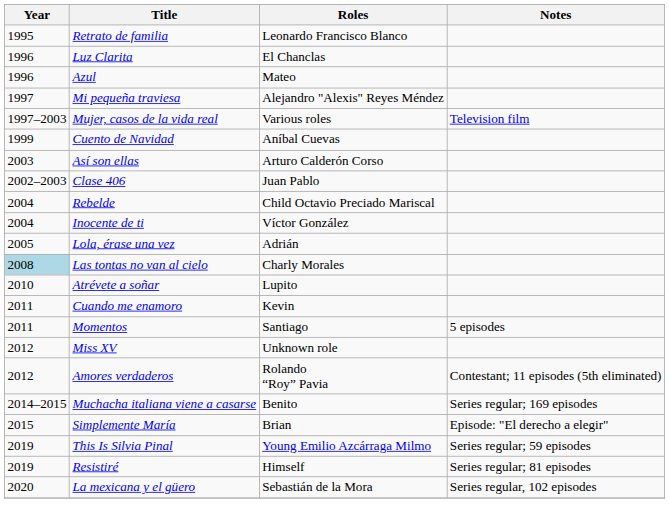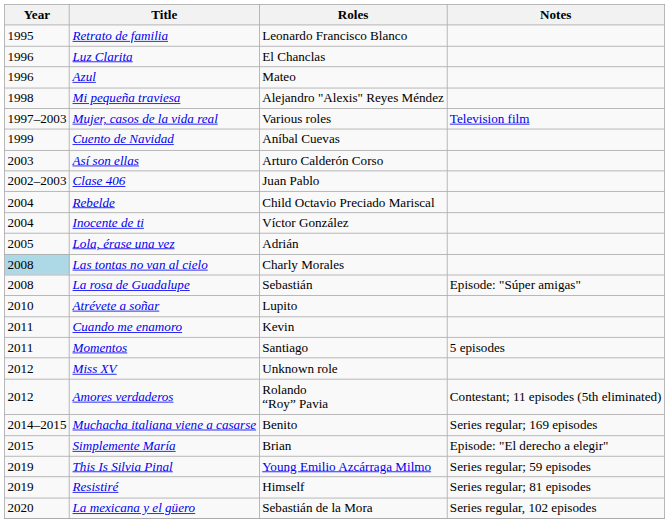 <table class="wikitable sortable">
 <tr>
 <th>Year</th>
 <th>Title</th>
 <th>Roles</th>
 <th>Notes</th>
 </tr>
 <tr>
 <td>1995</td>
 <td><em><a href='#'>Retrato de familia</a></em></td>
 <td>Leonardo Francisco Blanco</td>
 <td></td>
 </tr>
 <tr>
 <td>1996</td>
 <td><em><a href='#'>Luz Clarita</a></em></td>
 <td>El Chanclas</td>
 <td></td>
 </tr>
 <tr>
 <td>1996</td>
 <td><em><a href='#'>Azul</a></em></td>
 <td>Mateo</td>
 <td></td>
 </tr>
 <tr>
-<td>1997</td>
+<td>1998</td>
 <td><em><a href='#'>Mi pequeña traviesa</a></em></td>
 <td>Alejandro "Alexis" Reyes Méndez</td>
 <td></td>
 </tr>
 <tr>
 <td>1997–2003</td>
 <td><em><a href='#'>Mujer, casos de la vida real</a></em></td>
 <td>Various roles</td>
 <td><a href='#'>Television film</a></td>
 </tr>
 <tr>
 <td>1999</td>
 <td><em><a href='#'>Cuento de Navidad</a></em></td>
 <td>Aníbal Cuevas</td>
 <td></td>
 </tr>
 <tr>
 <td>2003</td>
 <td><em><a href='#'>Así son ellas</a></em></td>
 <td>Arturo Calderón Corso</td>
 <td></td>
 </tr>
 <tr>
 <td>2002–2003</td>
 <td><em><a href='#'>Clase 406</a></em></td>
 <td>Juan Pablo</td>
 <td></td>
 </tr>
 <tr>
 <td>2004</td>
 <td><em><a href='#'>Rebelde</a></em></td>
 <td>Child Octavio Preciado Mariscal</td>
 <td></td>
 </tr>
 <tr>
 <td>2004</td>
 <td><em><a href='#'>Inocente de ti</a></em></td>
 <td>Víctor González</td>
 <td></td>
 </tr>
 <tr>
 <td>2005</td>
 <td><em><a href='#'>Lola, érase una vez</a></em></td>
 <td>Adrián</td>
 <td></td>
 </tr>
 <tr>
 <td style="background: lightblue;">2008</td>
 <td><em><a href='#'>Las tontas no van al cielo</a></em></td>
 <td>Charly Morales</td>
 <td></td>
+</tr>
+<tr>
+<td>2008</td>
+<td><em><a href='#'>La rosa de Guadalupe</a></em></td>
+<td>Sebastián</td>
+<td>Episode: "Súper amigas"</td>
 </tr>
 <tr>
 <td>2010</td>
 <td><em><a href='#'>Atrévete a soñar</a></em></td>
 <td>Lupito</td>
 <td></td>
 </tr>
 <tr>
 <td>2011</td>
 <td><em><a href='#'>Cuando me enamoro</a></em></td>
 <td>Kevin</td>
 <td></td>
 </tr>
 <tr>
 <td>2011</td>
 <td><em><a href='#'>Momentos</a></em></td>
 <td>Santiago</td>
 <td>5 episodes</td>
 </tr>
 <tr>
 <td>2012</td>
 <td><em><a href='#'>Miss XV</a></em></td>
 <td>Unknown role</td>
 <td></td>
 </tr>
 <tr>
 <td>2012</td>
 <td><em><a href='#'>Amores verdaderos</a></em></td>
 <td>Rolando<br>“Roy” Pavia</td>
 <td>Contestant; 11 episodes (5th eliminated)</td>
 </tr>
 <tr>
 <td>2014–2015</td>
 <td><em><a href='#'>Muchacha italiana viene a casarse</a></em></td>
 <td>Benito</td>
 <td>Series regular; 169 episodes</td>
 </tr>
 <tr>
 <td>2015</td>
 <td><em><a href='#'>Simplemente María</a></em></td>
 <td>Brian</td>
 <td>Episode: "El derecho a elegir"</td>
 </tr>
 <tr>
 <td>2019</td>
 <td><em><a href='#'>This Is Silvia Pinal</a></em></td>
 <td><a href='#'>Young Emilio Azcárraga Milmo</a></td>
 <td>Series regular; 59 episodes</td>
 </tr>
 <tr>
 <td>2019</td>
 <td><em><a href='#'>Resistiré</a></em></td>
 <td>Himself</td>
 <td>Series regular; 81 episodes</td>
 </tr>
 <tr>
 <td>2020</td>
 <td><em><a href='#'>La mexicana y el güero</a></em></td>
 <td>Sebastián de la Mora</td>
 <td>Series regular, 102 episodes</td>
 </tr>
 <tr>
 </tr>
 </table>
